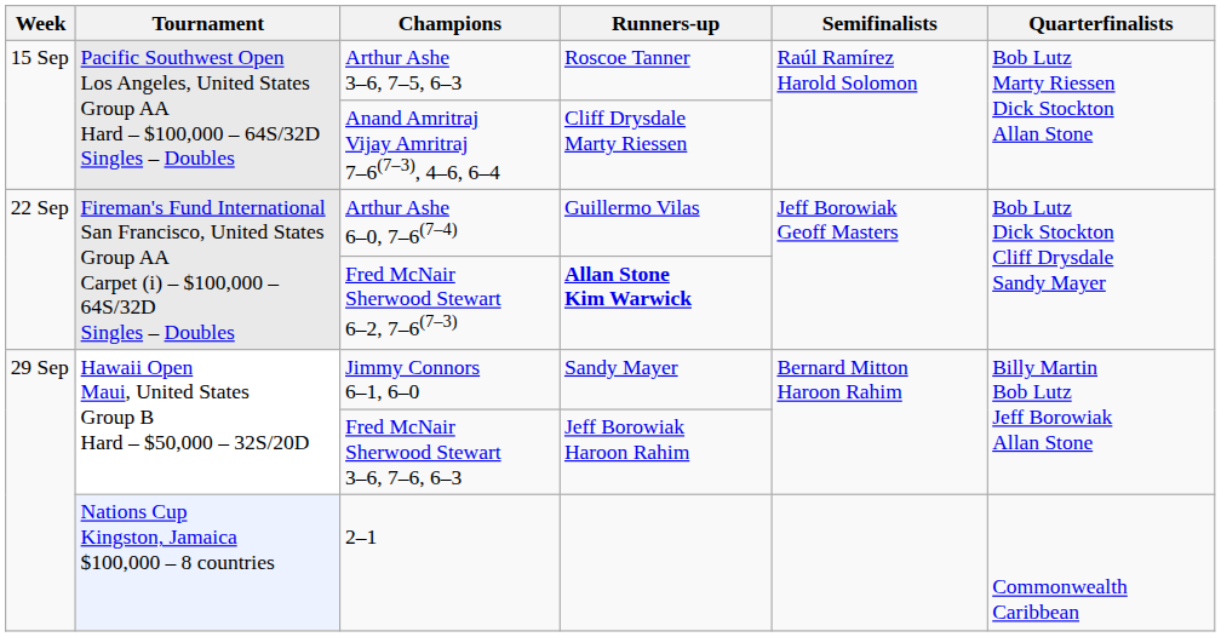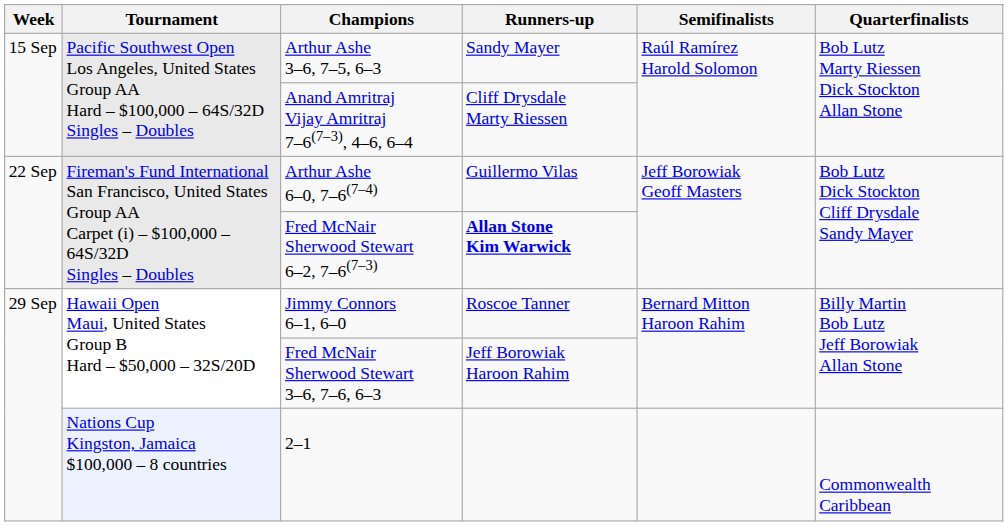 <table class=wikitable style=font-size:95%>
 <tr>
 <th style="width:48px;">Week</th>
 <th style="width:250px;">Tournament</th>
 <th style="width:200px;">Champions</th>
 <th style="width:200px;">Runners-up</th>
 <th style="width:190px;">Semifinalists</th>
 <th style="width:190px;">Quarterfinalists</th>
 </tr>
 <tr valign=top>
 <td rowspan=2>15 Sep</td>
 <td style="background:#E9E9E9;" rowspan="2"><a href='#'>Pacific Southwest Open</a> <br>  Los Angeles, United States <br> Group AA <br>Hard – $100,000 – 64S/32D <br> <a href='#'>Singles</a> – <a href='#'>Doubles</a></td>
 <td> <a href='#'>Arthur Ashe</a> <br> 3–6, 7–5, 6–3</td>
-<td> <a href='#'>Roscoe Tanner</a></td>
+<td> <a href='#'>Sandy Mayer</a></td>
 <td rowspan=2> <a href='#'>Raúl Ramírez</a> <br>  <a href='#'>Harold Solomon</a></td>
 <td rowspan=2> <a href='#'>Bob Lutz</a> <br>  <a href='#'>Marty Riessen</a> <br>  <a href='#'>Dick Stockton</a> <br>  <a href='#'>Allan Stone</a></td>
 </tr>
 <tr valign=top>
 <td> <a href='#'>Anand Amritraj</a> <br>  <a href='#'>Vijay Amritraj</a> <br> 7–6<sup>(7–3)</sup>, 4–6, 6–4</td>
 <td> <a href='#'>Cliff Drysdale</a> <br>  <a href='#'>Marty Riessen</a></td>
 </tr>
 <tr valign=top>
 <td rowspan=2>22 Sep</td>
 <td style="background:#E9E9E9;" rowspan="2"><a href='#'>Fireman's Fund International</a> <br> San Francisco, United States <br> Group AA <br> Carpet (i) – $100,000 – 64S/32D <br> <a href='#'>Singles</a> – <a href='#'>Doubles</a></td>
 <td> <a href='#'>Arthur Ashe</a> <br> 6–0, 7–6<sup>(7–4)</sup></td>
 <td> <a href='#'>Guillermo Vilas</a></td>
 <td rowspan=2> <a href='#'>Jeff Borowiak</a> <br>  <a href='#'>Geoff Masters</a></td>
 <td rowspan=2> <a href='#'>Bob Lutz</a> <br>  <a href='#'>Dick Stockton</a> <br>  <a href='#'>Cliff Drysdale</a> <br>  <a href='#'>Sandy Mayer</a></td>
 </tr>
 <tr valign=top>
 <td> <a href='#'>Fred McNair</a> <br>  <a href='#'>Sherwood Stewart</a> <br> 6–2, 7–6<sup>(7–3)</sup></td>
 <td><strong> <a href='#'>Allan Stone</a> <br>  <a href='#'>Kim Warwick</a></strong></td>
 </tr>
 <tr valign=top>
 <td rowspan=3>29 Sep</td>
 <td style="background:#FFFFFF;" rowspan="2"><a href='#'>Hawaii Open</a> <br> <a href='#'>Maui</a>, United States <br> Group B <br>Hard – $50,000 – 32S/20D</td>
 <td> <a href='#'>Jimmy Connors</a> <br> 6–1, 6–0</td>
-<td> <a href='#'>Sandy Mayer</a></td>
+<td> <a href='#'>Roscoe Tanner</a></td>
 <td rowspan=2> <a href='#'>Bernard Mitton</a> <br>  <a href='#'>Haroon Rahim</a></td>
 <td rowspan=2> <a href='#'>Billy Martin</a> <br>  <a href='#'>Bob Lutz</a> <br>  <a href='#'>Jeff Borowiak</a> <br>  <a href='#'>Allan Stone</a></td>
 </tr>
 <tr valign=top>
 <td> <a href='#'>Fred McNair</a> <br>  <a href='#'>Sherwood Stewart</a> <br> 3–6, 7–6, 6–3</td>
 <td> <a href='#'>Jeff Borowiak</a> <br>  <a href='#'>Haroon Rahim</a></td>
 </tr>
 <tr valign=top>
 <td style="background:#ECF2FF;"><a href='#'>Nations Cup</a> <br> <a href='#'>Kingston, Jamaica</a> <br>$100,000 – 8 countries</td>
 <td> <br> 2–1</td>
 <td></td>
 <td> <br> </td>
 <td> <br>  <br>  <br>  <a href='#'>Commonwealth Caribbean</a></td>
 </tr>
 </table>
